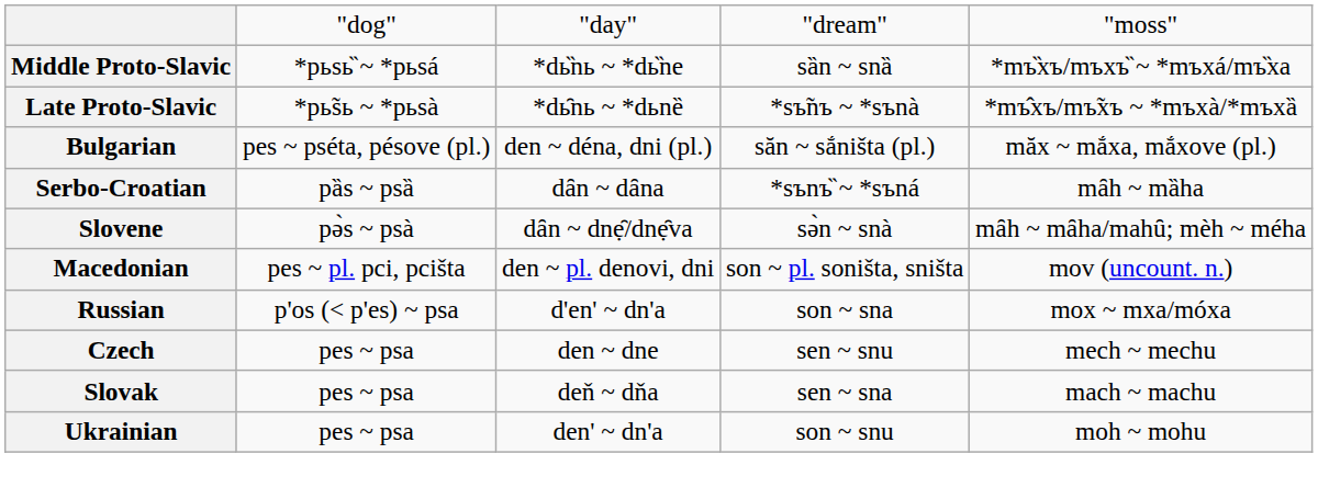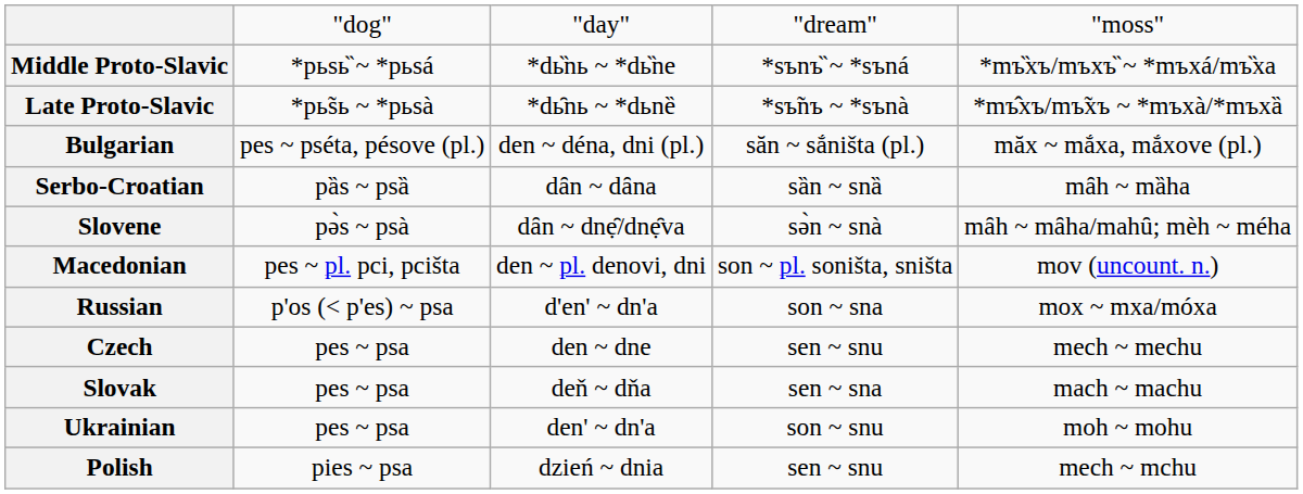 <table class="wikitable" style="text-align: center;">
 <tr>
 <th></th>
 <td>"dog"</td>
 <td>"day"</td>
 <td>"dream"</td>
 <td>"moss"</td>
 </tr>
 <tr>
 <th>Middle Proto-Slavic</th>
 <td>*pьsь̏ ~ *pьsá</td>
 <td>*dь̏nь ~ *dь̏ne</td>
-<td>sȁn ~ snȁ</td>
+<td>*sъnъ̏ ~ *sъná</td>
 <td>*mъ̏xъ/mъxъ̏ ~ *mъxá/mъ̏xa</td>
 </tr>
 <tr>
 <th>Late Proto-Slavic</th>
 <td>*pь̃sь ~ *pьsà</td>
 <td>*dь̑nь ~ *dьnȅ</td>
 <td>*sъ̃nъ ~ *sъnà</td>
 <td>*mъ̂xъ/mъ̃xъ ~ *mъxà/*mъxȁ</td>
 </tr>
 <tr>
 <th>Bulgarian</th>
 <td>pes ~ pséta, pésove (pl.)</td>
 <td>den ~ déna, dni (pl.)</td>
 <td>săn ~ sắništa (pl.)</td>
 <td>măx ~ mắxa, mắxove (pl.)</td>
 </tr>
 <tr>
 <th>Serbo-Croatian</th>
 <td>pȁs ~ psȁ</td>
 <td>dȃn ~ dȃna</td>
-<td>*sъnъ̏ ~ *sъná</td>
+<td>sȁn ~ snȁ</td>
 <td>mȃh ~ mȁha</td>
 </tr>
 <tr>
 <th>Slovene</th>
 <td>pǝ̀s ~ psà</td>
 <td>dȃn ~ dnẹ̑/dnẹ̑va</td>
 <td>sǝ̀n ~ snà</td>
 <td>mȃh ~ mȃha/mahȗ; mèh ~ méha</td>
 </tr>
 <tr>
 <th>Macedonian</th>
 <td>pes ~ <a href='#'>pl.</a> pci, pcišta</td>
 <td>den ~ <a href='#'>pl.</a> denovi, dni</td>
 <td>son ~ <a href='#'>pl.</a> soništa, sništa</td>
 <td>mov (<a href='#'>uncount. n.</a>)</td>
 </tr>
 <tr>
 <th>Russian</th>
 <td>p'os (< p'es) ~ psa</td>
 <td>d'en' ~ dn'a</td>
 <td>son ~ sna</td>
 <td>mox ~ mxa/móxa</td>
 </tr>
 <tr>
 <th>Czech</th>
 <td>pes ~ psa</td>
 <td>den ~ dne</td>
 <td>sen ~ snu</td>
 <td>mech ~ mechu</td>
 </tr>
 <tr>
 <th>Slovak</th>
 <td>pes ~ psa</td>
 <td>deň ~ dňa</td>
 <td>sen ~ sna</td>
 <td>mach ~ machu</td>
 </tr>
 <tr>
 <th>Ukrainian</th>
 <td>pes ~ psa</td>
 <td>den' ~ dn'a</td>
 <td>son ~ snu</td>
 <td>moh ~ mohu</td>
 </tr>
+<tr>
+<th>Polish</th>
+<td>pies ~ psa</td>
+<td>dzień ~ dnia</td>
+<td>sen ~ snu</td>
+<td>mech ~ mchu</td>
+</tr>
 </table>
